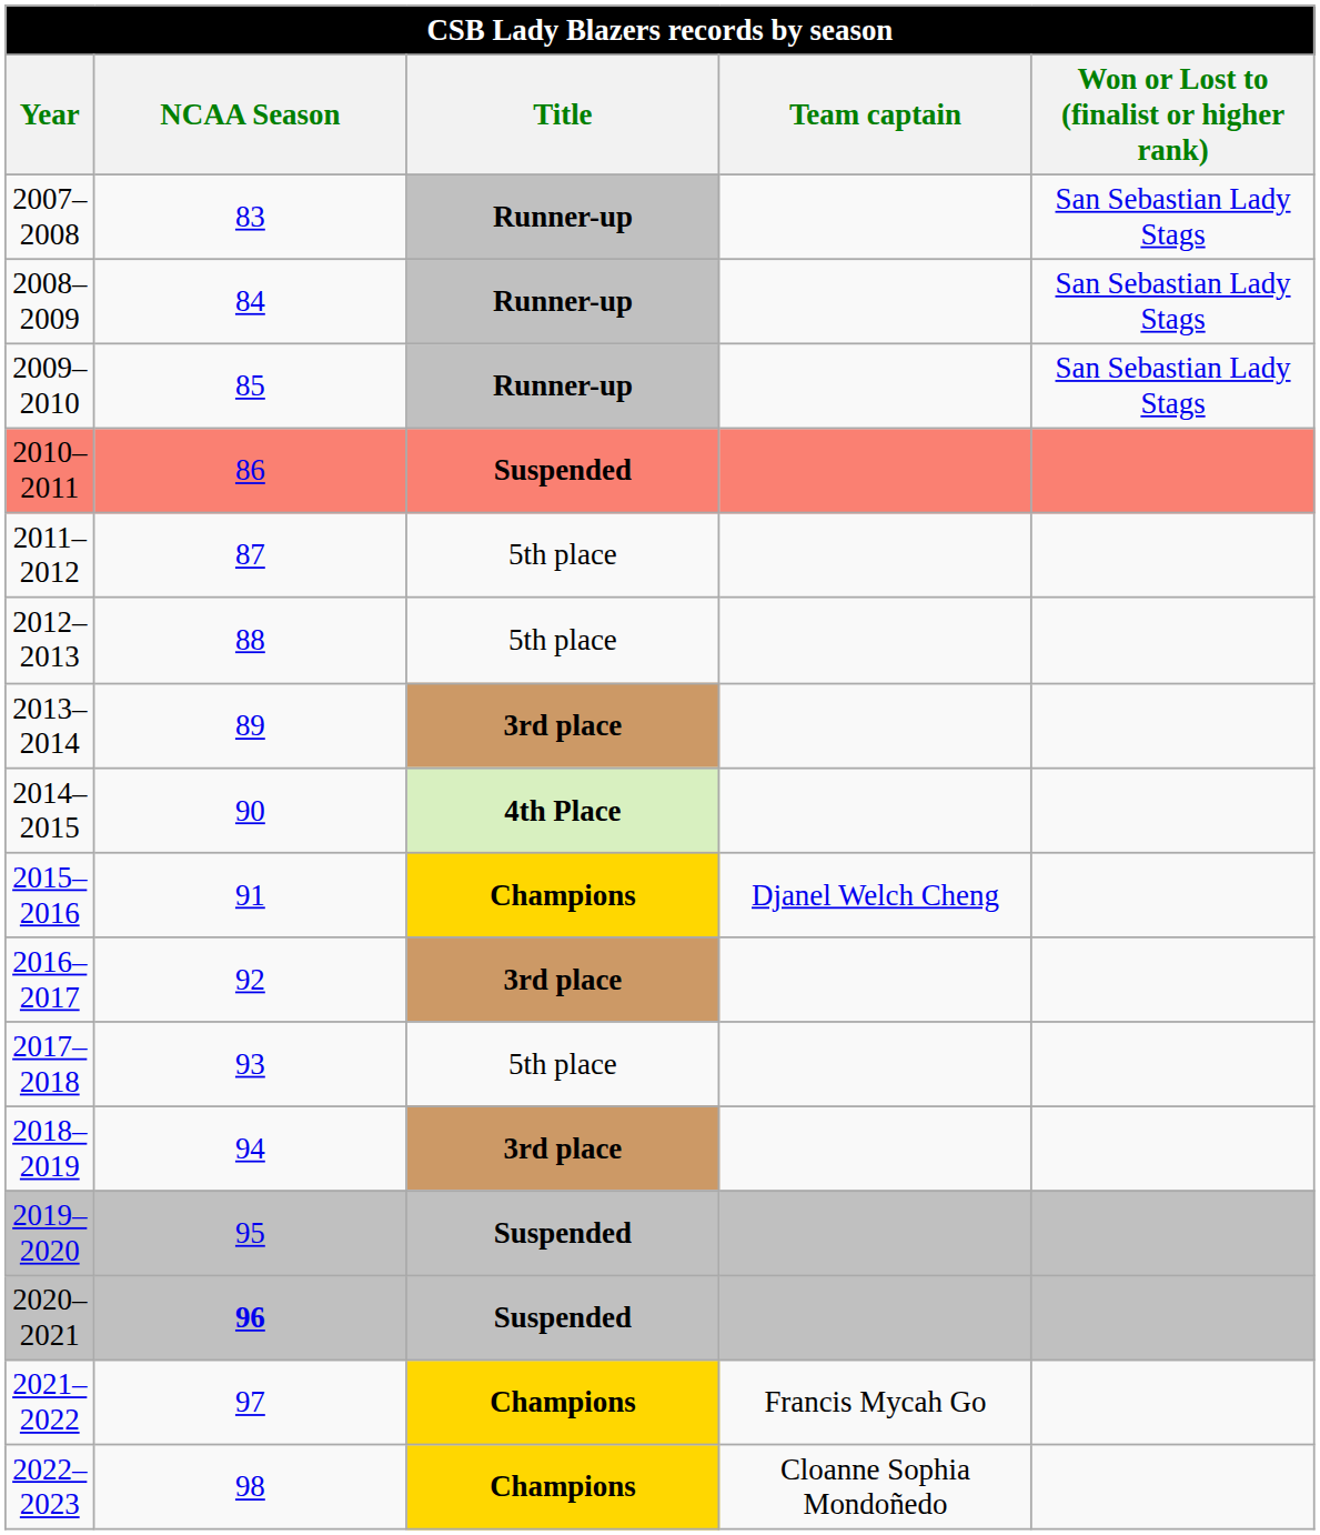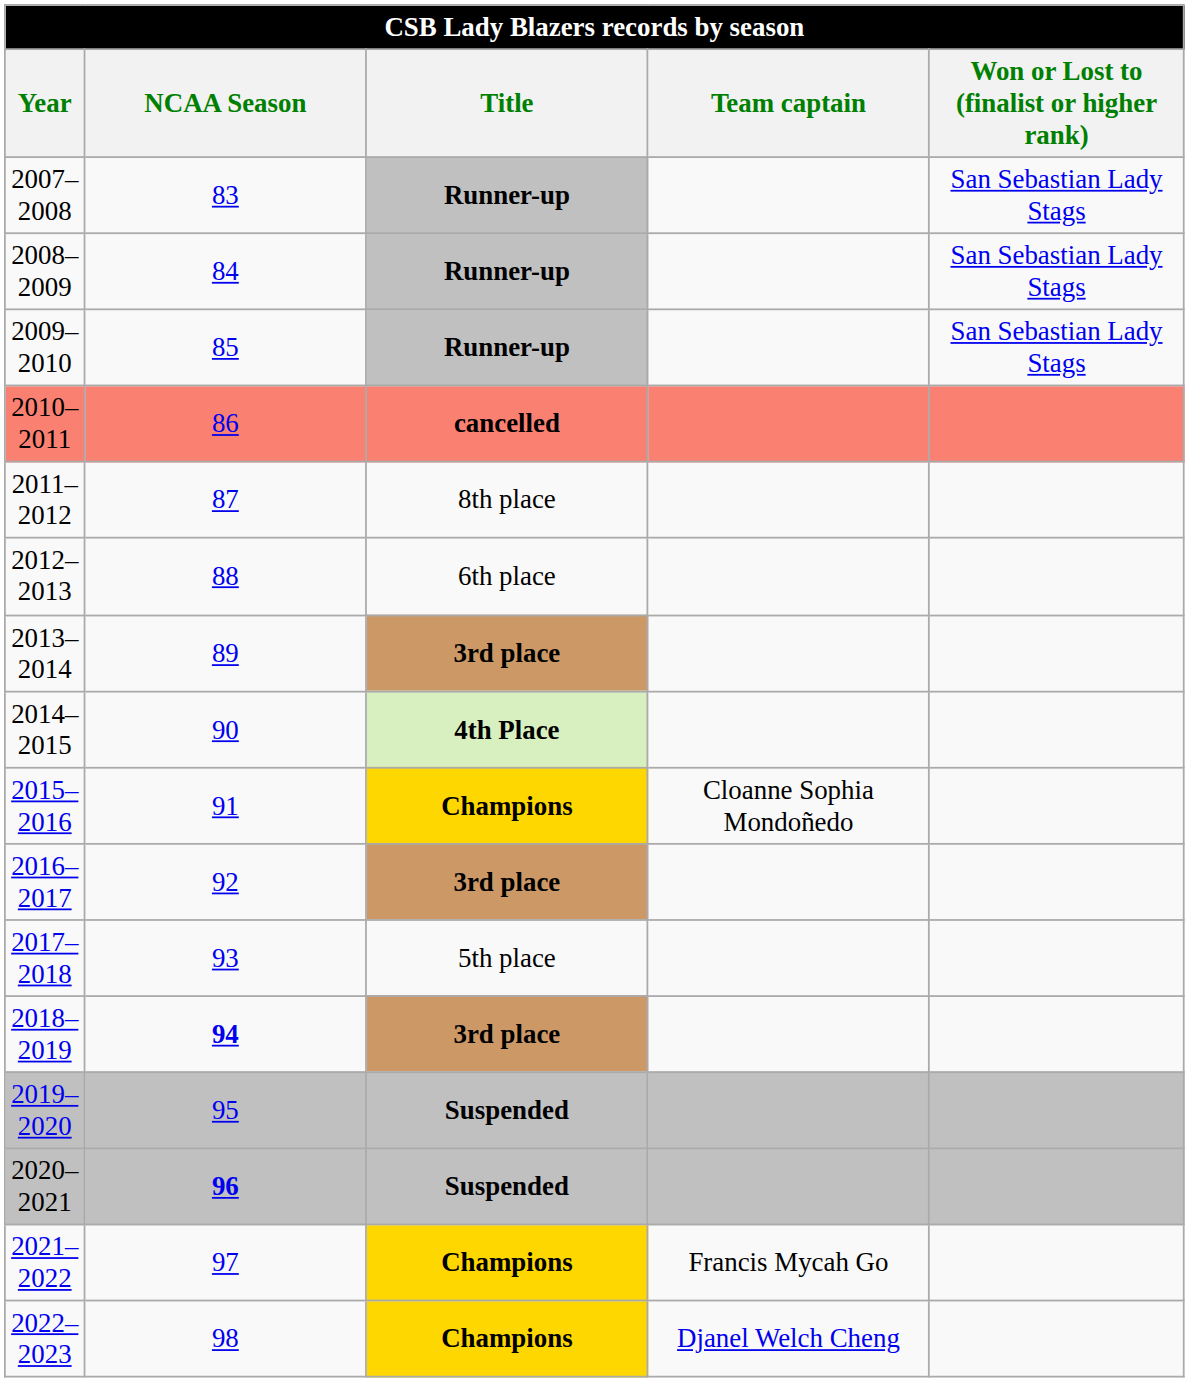 <table class="wikitable sortable" style="font-size:95%; text-align:left;">
 <tr>
 <th colspan="8" style= "background: black; color: white; text-align: center"><strong>CSB Lady Blazers records by season</strong></th>
 </tr>
 <tr style="background: white; color: green">
 <th style= "align=center; width:1em;">Year</th>
 <th style= "align=center; width:10em;">NCAA Season</th>
 <th style= "align=center;width:10em;">Title</th>
 <th style= "align=center; width:10em;">Team captain</th>
 <th style= "align=center; width:9em;">Won or Lost to<br>(finalist or higher rank)</th>
 </tr>
 <tr align=center>
 <td>2007–2008</td>
 <td><a href='#'>83</a></td>
 <td style="background:silver;"><strong>Runner-up</strong></td>
 <td></td>
 <td> <a href='#'>San Sebastian Lady Stags</a></td>
 </tr>
 <tr align=center>
 <td>2008–2009</td>
 <td><a href='#'>84</a></td>
 <td style="background:silver;"><strong>Runner-up</strong></td>
 <td></td>
 <td> <a href='#'>San Sebastian Lady Stags</a></td>
 </tr>
 <tr align=center>
 <td>2009–2010</td>
 <td><a href='#'>85</a></td>
 <td style="background:silver;"><strong>Runner-up</strong></td>
 <td></td>
 <td> <a href='#'>San Sebastian Lady Stags</a></td>
 </tr>
 <tr bgcolor=salmon | align=center>
 <td>2010–2011</td>
 <td><a href='#'>86</a></td>
-<td><strong>Suspended</strong></td>
+<td><strong>cancelled</strong></td>
 <td></td>
 <td></td>
 </tr>
 <tr align=center>
 <td>2011–2012</td>
 <td><a href='#'>87</a></td>
-<td>5th place</td>
+<td>8th place</td>
 <td></td>
 <td></td>
 </tr>
 <tr align=center>
 <td>2012–2013</td>
 <td><a href='#'>88</a></td>
-<td>5th place</td>
+<td>6th place</td>
 <td></td>
 <td></td>
 </tr>
 <tr align=center>
 <td>2013–2014</td>
 <td><a href='#'>89</a></td>
 <td style="background:#CC9966;"><strong>3rd place</strong></td>
 <td></td>
 <td></td>
 </tr>
 <tr align=center>
 <td>2014–2015</td>
 <td><a href='#'>90</a></td>
 <td bgcolor=#D8F0C0><strong>4th Place</strong></td>
 <td></td>
 <td></td>
 </tr>
 <tr align=center>
 <td><a href='#'>2015–2016</a></td>
 <td><a href='#'>91</a></td>
 <td style="background:gold;"><strong>Champions</strong></td>
-<td><a href='#'>Djanel Welch Cheng</a></td>
+<td>Cloanne Sophia Mondoñedo</td>
 <td></td>
 </tr>
 <tr align=center>
 <td><a href='#'>2016–2017</a></td>
 <td><a href='#'>92</a></td>
 <td style="background:#CC9966;"><strong>3rd place</strong></td>
 <td></td>
 <td></td>
 </tr>
 <tr align=center>
 <td><a href='#'>2017–2018</a></td>
 <td><a href='#'>93</a></td>
 <td>5th place</td>
 <td></td>
 <td></td>
 </tr>
 <tr align=center>
 <td><a href='#'>2018–2019</a></td>
-<td><a href='#'>94</a></td>
+<td><strong><a href='#'>94</a></strong></td>
 <td style="background:#CC9966;"><strong>3rd place</strong></td>
 <td></td>
 <td></td>
 </tr>
 <tr bgcolor=silver | align=center>
 <td><a href='#'>2019–2020</a></td>
 <td><a href='#'>95</a></td>
 <td><strong>Suspended</strong></td>
 <td></td>
 <td></td>
 </tr>
 <tr bgcolor=silver | align=center>
 <td>2020–2021</td>
 <td><strong><a href='#'>96</a></strong></td>
 <td><strong>Suspended</strong></td>
 <td></td>
 <td></td>
 </tr>
 <tr align=center>
 <td><a href='#'>2021–2022</a></td>
 <td><a href='#'>97</a></td>
 <td style="background:gold;"><strong>Champions</strong></td>
 <td>Francis Mycah Go</td>
 <td></td>
 </tr>
 <tr align=center>
 <td><a href='#'>2022–2023</a></td>
 <td><a href='#'>98</a></td>
 <td style="background:gold;"><strong>Champions</strong></td>
-<td>Cloanne Sophia Mondoñedo</td>
+<td><a href='#'>Djanel Welch Cheng</a></td>
 <td></td>
 </tr>
 </table>
